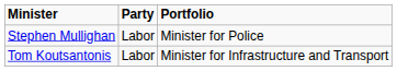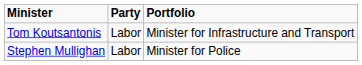 <table class="wikitable">
 <tr>
 <td><strong>Minister</strong></td>
 <td><strong>Party</strong></td>
 <td><strong>Portfolio</strong></td>
 </tr>
 <tr>
+<td><a href='#'>Tom Koutsantonis</a></td>
+<td>Labor</td>
+<td>Minister for Infrastructure and Transport</td>
+</tr>
+<tr>
 <td><a href='#'>Stephen Mullighan</a></td>
 <td>Labor</td>
 <td>Minister for Police</td>
 </tr>
-<tr>
-<td><a href='#'>Tom Koutsantonis</a></td>
-<td>Labor</td>
-<td>Minister for Infrastructure and Transport</td>
-</tr>
 </table>
